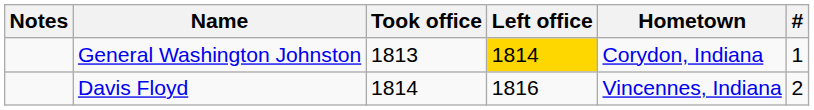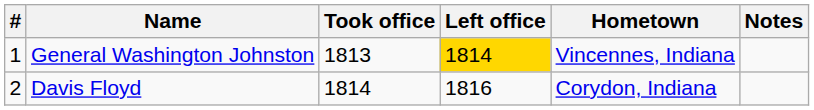 <table class="wikitable sortable">
 <tr>
-<th>Notes</th>
+<th>#</th>
 <th>Name</th>
 <th>Took office</th>
 <th>Left office</th>
 <th>Hometown</th>
-<th>#</th>
+<th>Notes</th>
 </tr>
 <tr>
-<td></td>
+<td>1</td>
 <td><a href='#'>General Washington Johnston</a></td>
 <td>1813</td>
 <td style="background: gold;">1814</td>
-<td><a href='#'>Corydon, Indiana</a></td>
-<td>1</td>
+<td><a href='#'>Vincennes, Indiana</a></td>
+<td></td>
 </tr>
 <tr>
-<td></td>
+<td>2</td>
 <td><a href='#'>Davis Floyd</a></td>
 <td>1814</td>
 <td>1816</td>
-<td><a href='#'>Vincennes, Indiana</a></td>
-<td>2</td>
+<td><a href='#'>Corydon, Indiana</a></td>
+<td></td>
 </tr>
 </table>
